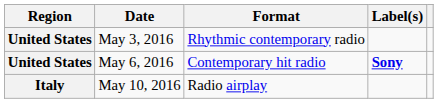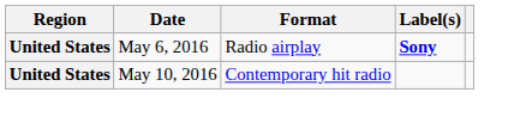 <table class="wikitable plainrowheaders">
 <tr>
 <th scope="col">Region</th>
 <th scope="col">Date</th>
 <th scope="col">Format</th>
 <th scope="col">Label(s)</th>
 <th scope="col"></th>
 </tr>
 <tr>
 <th scope="row">United States</th>
-<td>May 3, 2016</td>
-<td><a href='#'>Rhythmic contemporary</a> radio</td>
-<td></td>
+<td>May 6, 2016</td>
+<td>Radio <a href='#'>airplay</a></td>
+<td><strong><a href='#'>Sony</a></strong></td>
 <td align="center"></td>
 </tr>
 <tr>
 <th scope="row">United States</th>
-<td>May 6, 2016</td>
+<td>May 10, 2016</td>
 <td><a href='#'>Contemporary hit radio</a></td>
-<td><strong><a href='#'>Sony</a></strong></td>
-<td align="center"></td>
-</tr>
-<tr>
-<th scope="row">Italy</th>
-<td>May 10, 2016</td>
-<td>Radio <a href='#'>airplay</a></td>
 <td></td>
 <td align="center"></td>
 </tr>
 </table>
